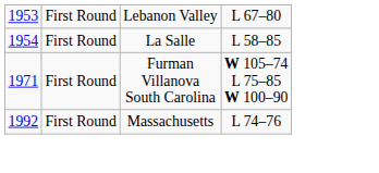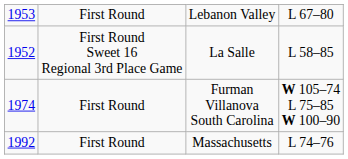 <table class="wikitable">
 <tr align="center">
 <td><a href='#'>1953</a></td>
 <td>First Round</td>
 <td>Lebanon Valley</td>
 <td>L 67–80</td>
 </tr>
 <tr align="center">
-<td><a href='#'>1954</a></td>
-<td>First Round</td>
+<td><a href='#'>1952</a></td>
+<td>First Round<br>Sweet 16<br>Regional 3rd Place Game</td>
 <td>La Salle</td>
 <td>L 58–85</td>
 </tr>
 <tr align="center">
-<td><a href='#'>1971</a></td>
+<td><a href='#'>1974</a></td>
 <td>First Round</td>
 <td>Furman<br>Villanova<br>South Carolina</td>
 <td><strong>W</strong> 105–74<br>L 75–85<br><strong>W</strong> 100–90</td>
 </tr>
 <tr align="center">
 <td><a href='#'>1992</a></td>
 <td>First Round</td>
 <td>Massachusetts</td>
 <td>L 74–76</td>
 </tr>
 </table>
